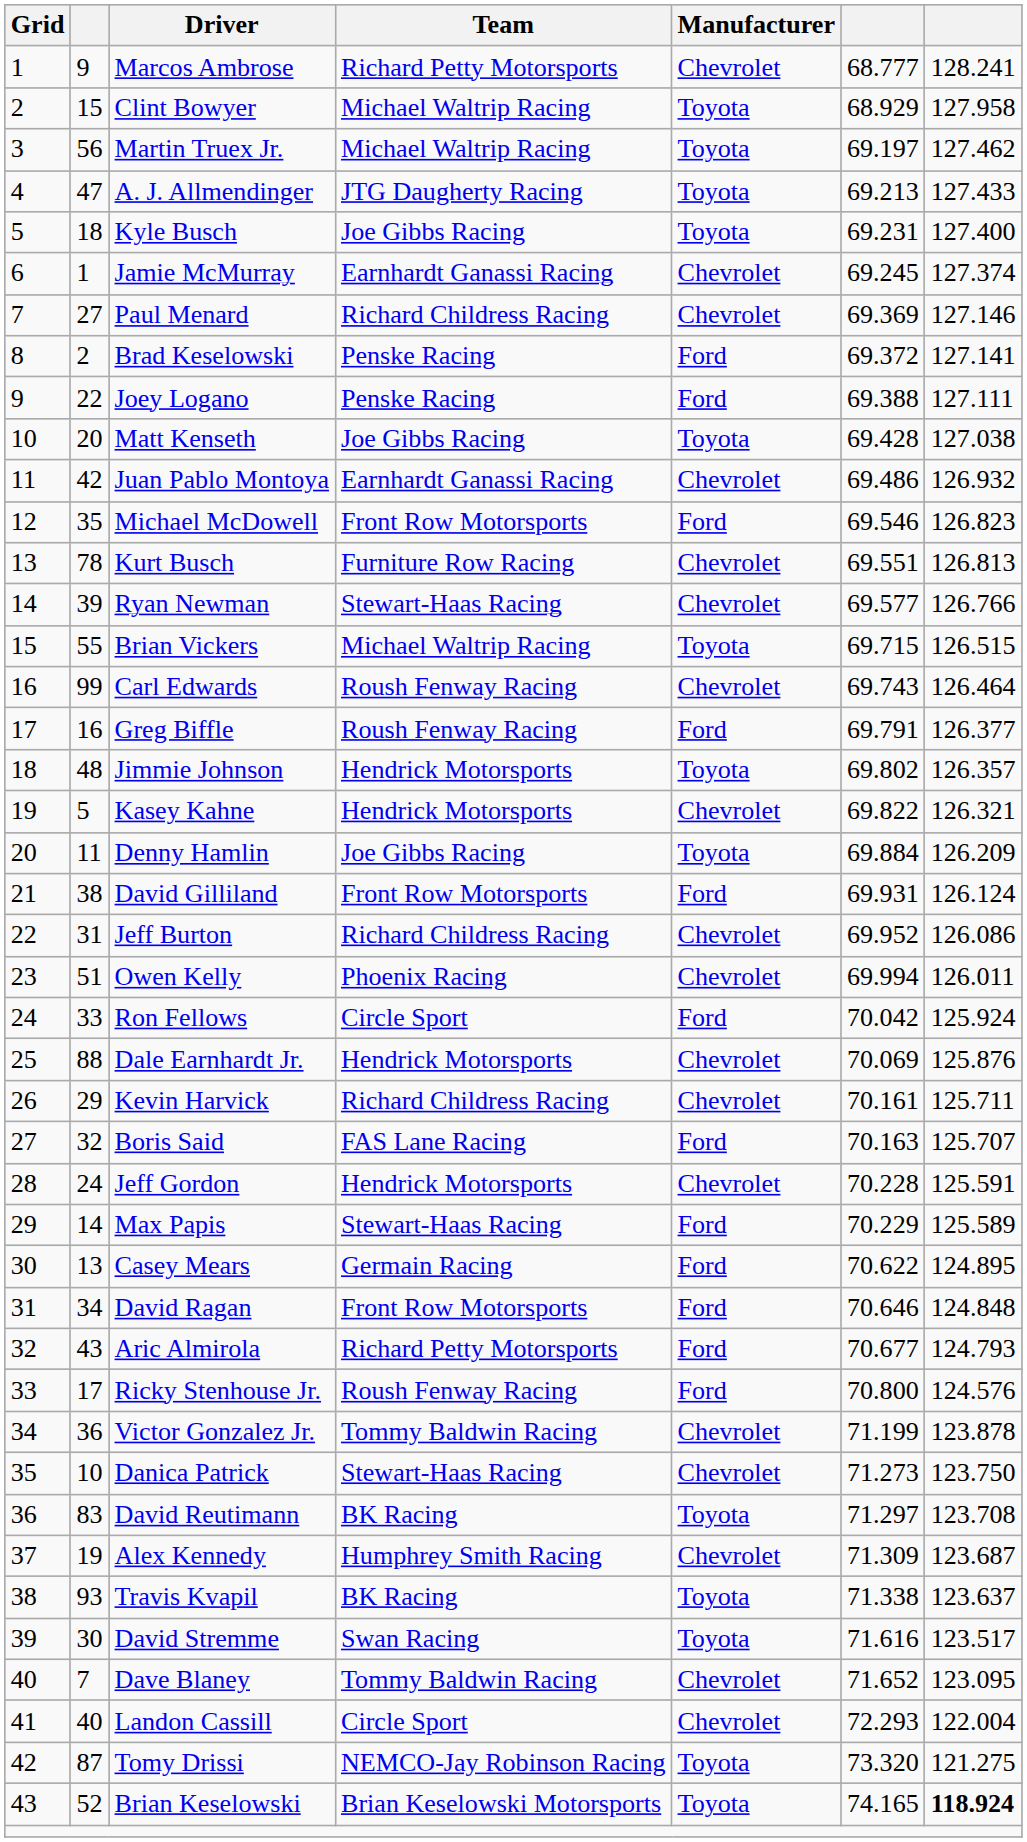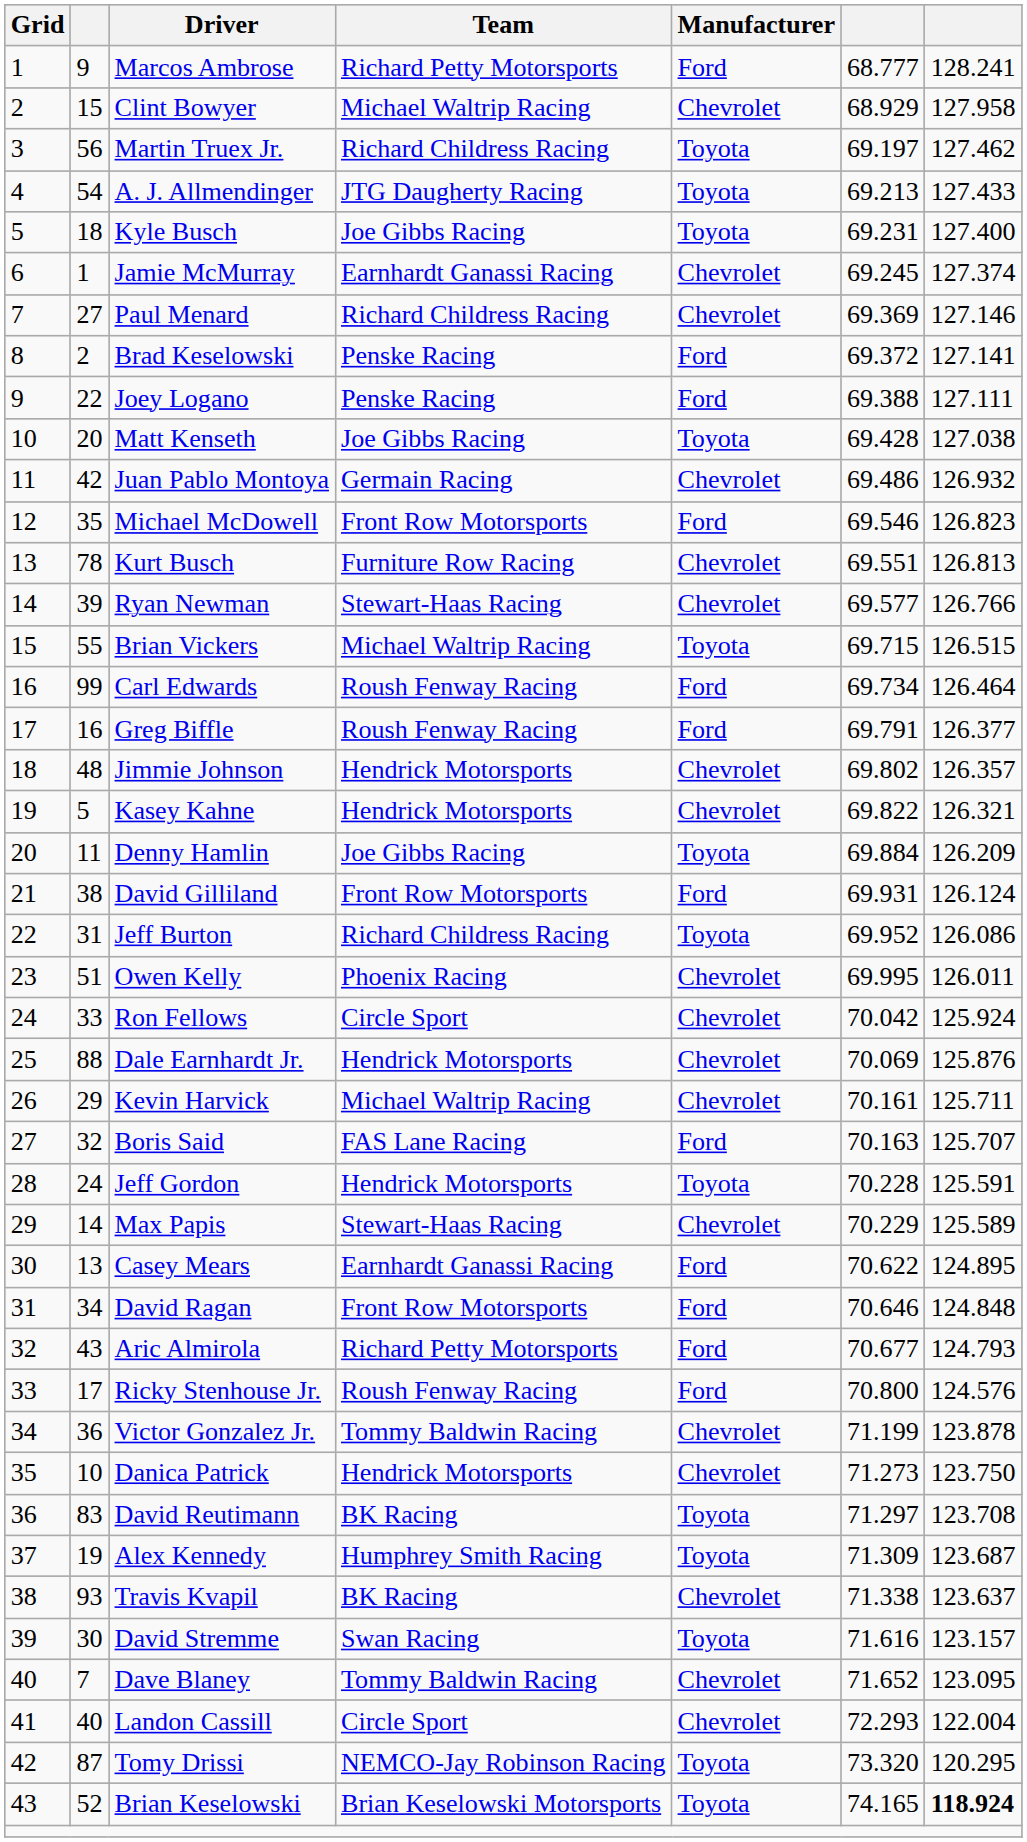 <table class="wikitable">
 <tr>
 <th>Grid</th>
 <th></th>
 <th>Driver</th>
 <th>Team</th>
 <th>Manufacturer</th>
 <th></th>
 <th></th>
 </tr>
 <tr>
 <td>1</td>
 <td>9</td>
 <td><a href='#'>Marcos Ambrose</a></td>
 <td><a href='#'>Richard Petty Motorsports</a></td>
-<td><a href='#'>Chevrolet</a></td>
+<td><a href='#'>Ford</a></td>
 <td>68.777</td>
 <td>128.241</td>
 </tr>
 <tr>
 <td>2</td>
 <td>15</td>
 <td><a href='#'>Clint Bowyer</a></td>
 <td><a href='#'>Michael Waltrip Racing</a></td>
-<td><a href='#'>Toyota</a></td>
+<td><a href='#'>Chevrolet</a></td>
 <td>68.929</td>
 <td>127.958</td>
 </tr>
 <tr>
 <td>3</td>
 <td>56</td>
 <td><a href='#'>Martin Truex Jr.</a></td>
-<td><a href='#'>Michael Waltrip Racing</a></td>
+<td><a href='#'>Richard Childress Racing</a></td>
 <td><a href='#'>Toyota</a></td>
 <td>69.197</td>
 <td>127.462</td>
 </tr>
 <tr>
 <td>4</td>
-<td>47</td>
+<td>54</td>
 <td><a href='#'>A. J. Allmendinger</a></td>
 <td><a href='#'>JTG Daugherty Racing</a></td>
 <td><a href='#'>Toyota</a></td>
 <td>69.213</td>
 <td>127.433</td>
 </tr>
 <tr>
 <td>5</td>
 <td>18</td>
 <td><a href='#'>Kyle Busch</a></td>
 <td><a href='#'>Joe Gibbs Racing</a></td>
 <td><a href='#'>Toyota</a></td>
 <td>69.231</td>
 <td>127.400</td>
 </tr>
 <tr>
 <td>6</td>
 <td>1</td>
 <td><a href='#'>Jamie McMurray</a></td>
 <td><a href='#'>Earnhardt Ganassi Racing</a></td>
 <td><a href='#'>Chevrolet</a></td>
 <td>69.245</td>
 <td>127.374</td>
 </tr>
 <tr>
 <td>7</td>
 <td>27</td>
 <td><a href='#'>Paul Menard</a></td>
 <td><a href='#'>Richard Childress Racing</a></td>
 <td><a href='#'>Chevrolet</a></td>
 <td>69.369</td>
 <td>127.146</td>
 </tr>
 <tr>
 <td>8</td>
 <td>2</td>
 <td><a href='#'>Brad Keselowski</a></td>
 <td><a href='#'>Penske Racing</a></td>
 <td><a href='#'>Ford</a></td>
 <td>69.372</td>
 <td>127.141</td>
 </tr>
 <tr>
 <td>9</td>
 <td>22</td>
 <td><a href='#'>Joey Logano</a></td>
 <td><a href='#'>Penske Racing</a></td>
 <td><a href='#'>Ford</a></td>
 <td>69.388</td>
 <td>127.111</td>
 </tr>
 <tr>
 <td>10</td>
 <td>20</td>
 <td><a href='#'>Matt Kenseth</a></td>
 <td><a href='#'>Joe Gibbs Racing</a></td>
 <td><a href='#'>Toyota</a></td>
 <td>69.428</td>
 <td>127.038</td>
 </tr>
 <tr>
 <td>11</td>
 <td>42</td>
 <td><a href='#'>Juan Pablo Montoya</a></td>
-<td><a href='#'>Earnhardt Ganassi Racing</a></td>
+<td><a href='#'>Germain Racing</a></td>
 <td><a href='#'>Chevrolet</a></td>
 <td>69.486</td>
 <td>126.932</td>
 </tr>
 <tr>
 <td>12</td>
 <td>35</td>
 <td><a href='#'>Michael McDowell</a></td>
 <td><a href='#'>Front Row Motorsports</a></td>
 <td><a href='#'>Ford</a></td>
 <td>69.546</td>
 <td>126.823</td>
 </tr>
 <tr>
 <td>13</td>
 <td>78</td>
 <td><a href='#'>Kurt Busch</a></td>
 <td><a href='#'>Furniture Row Racing</a></td>
 <td><a href='#'>Chevrolet</a></td>
 <td>69.551</td>
 <td>126.813</td>
 </tr>
 <tr>
 <td>14</td>
 <td>39</td>
 <td><a href='#'>Ryan Newman</a></td>
 <td><a href='#'>Stewart-Haas Racing</a></td>
 <td><a href='#'>Chevrolet</a></td>
 <td>69.577</td>
 <td>126.766</td>
 </tr>
 <tr>
 <td>15</td>
 <td>55</td>
 <td><a href='#'>Brian Vickers</a></td>
 <td><a href='#'>Michael Waltrip Racing</a></td>
 <td><a href='#'>Toyota</a></td>
 <td>69.715</td>
 <td>126.515</td>
 </tr>
 <tr>
 <td>16</td>
 <td>99</td>
 <td><a href='#'>Carl Edwards</a></td>
 <td><a href='#'>Roush Fenway Racing</a></td>
-<td><a href='#'>Chevrolet</a></td>
-<td>69.743</td>
+<td><a href='#'>Ford</a></td>
+<td>69.734</td>
 <td>126.464</td>
 </tr>
 <tr>
 <td>17</td>
 <td>16</td>
 <td><a href='#'>Greg Biffle</a></td>
 <td><a href='#'>Roush Fenway Racing</a></td>
 <td><a href='#'>Ford</a></td>
 <td>69.791</td>
 <td>126.377</td>
 </tr>
 <tr>
 <td>18</td>
 <td>48</td>
 <td><a href='#'>Jimmie Johnson</a></td>
 <td><a href='#'>Hendrick Motorsports</a></td>
-<td><a href='#'>Toyota</a></td>
+<td><a href='#'>Chevrolet</a></td>
 <td>69.802</td>
 <td>126.357</td>
 </tr>
 <tr>
 <td>19</td>
 <td>5</td>
 <td><a href='#'>Kasey Kahne</a></td>
 <td><a href='#'>Hendrick Motorsports</a></td>
 <td><a href='#'>Chevrolet</a></td>
 <td>69.822</td>
 <td>126.321</td>
 </tr>
 <tr>
 <td>20</td>
 <td>11</td>
 <td><a href='#'>Denny Hamlin</a></td>
 <td><a href='#'>Joe Gibbs Racing</a></td>
 <td><a href='#'>Toyota</a></td>
 <td>69.884</td>
 <td>126.209</td>
 </tr>
 <tr>
 <td>21</td>
 <td>38</td>
 <td><a href='#'>David Gilliland</a></td>
 <td><a href='#'>Front Row Motorsports</a></td>
 <td><a href='#'>Ford</a></td>
 <td>69.931</td>
 <td>126.124</td>
 </tr>
 <tr>
 <td>22</td>
 <td>31</td>
 <td><a href='#'>Jeff Burton</a></td>
 <td><a href='#'>Richard Childress Racing</a></td>
-<td><a href='#'>Chevrolet</a></td>
+<td><a href='#'>Toyota</a></td>
 <td>69.952</td>
 <td>126.086</td>
 </tr>
 <tr>
 <td>23</td>
 <td>51</td>
 <td><a href='#'>Owen Kelly</a></td>
 <td><a href='#'>Phoenix Racing</a></td>
 <td><a href='#'>Chevrolet</a></td>
-<td>69.994</td>
+<td>69.995</td>
 <td>126.011</td>
 </tr>
 <tr>
 <td>24</td>
 <td>33</td>
 <td><a href='#'>Ron Fellows</a></td>
 <td><a href='#'>Circle Sport</a></td>
-<td><a href='#'>Ford</a></td>
+<td><a href='#'>Chevrolet</a></td>
 <td>70.042</td>
 <td>125.924</td>
 </tr>
 <tr>
 <td>25</td>
 <td>88</td>
 <td><a href='#'>Dale Earnhardt Jr.</a></td>
 <td><a href='#'>Hendrick Motorsports</a></td>
 <td><a href='#'>Chevrolet</a></td>
 <td>70.069</td>
 <td>125.876</td>
 </tr>
 <tr>
 <td>26</td>
 <td>29</td>
 <td><a href='#'>Kevin Harvick</a></td>
-<td><a href='#'>Richard Childress Racing</a></td>
+<td><a href='#'>Michael Waltrip Racing</a></td>
 <td><a href='#'>Chevrolet</a></td>
 <td>70.161</td>
 <td>125.711</td>
 </tr>
 <tr>
 <td>27</td>
 <td>32</td>
 <td><a href='#'>Boris Said</a></td>
 <td><a href='#'>FAS Lane Racing</a></td>
 <td><a href='#'>Ford</a></td>
 <td>70.163</td>
 <td>125.707</td>
 </tr>
 <tr>
 <td>28</td>
 <td>24</td>
 <td><a href='#'>Jeff Gordon</a></td>
 <td><a href='#'>Hendrick Motorsports</a></td>
-<td><a href='#'>Chevrolet</a></td>
+<td><a href='#'>Toyota</a></td>
 <td>70.228</td>
 <td>125.591</td>
 </tr>
 <tr>
 <td>29</td>
 <td>14</td>
 <td><a href='#'>Max Papis</a></td>
 <td><a href='#'>Stewart-Haas Racing</a></td>
-<td><a href='#'>Ford</a></td>
+<td><a href='#'>Chevrolet</a></td>
 <td>70.229</td>
 <td>125.589</td>
 </tr>
 <tr>
 <td>30</td>
 <td>13</td>
 <td><a href='#'>Casey Mears</a></td>
-<td><a href='#'>Germain Racing</a></td>
+<td><a href='#'>Earnhardt Ganassi Racing</a></td>
 <td><a href='#'>Ford</a></td>
 <td>70.622</td>
 <td>124.895</td>
 </tr>
 <tr>
 <td>31</td>
 <td>34</td>
 <td><a href='#'>David Ragan</a></td>
 <td><a href='#'>Front Row Motorsports</a></td>
 <td><a href='#'>Ford</a></td>
 <td>70.646</td>
 <td>124.848</td>
 </tr>
 <tr>
 <td>32</td>
 <td>43</td>
 <td><a href='#'>Aric Almirola</a></td>
 <td><a href='#'>Richard Petty Motorsports</a></td>
 <td><a href='#'>Ford</a></td>
 <td>70.677</td>
 <td>124.793</td>
 </tr>
 <tr>
 <td>33</td>
 <td>17</td>
 <td><a href='#'>Ricky Stenhouse Jr.</a></td>
 <td><a href='#'>Roush Fenway Racing</a></td>
 <td><a href='#'>Ford</a></td>
 <td>70.800</td>
 <td>124.576</td>
 </tr>
 <tr>
 <td>34</td>
 <td>36</td>
 <td><a href='#'>Victor Gonzalez Jr.</a></td>
 <td><a href='#'>Tommy Baldwin Racing</a></td>
 <td><a href='#'>Chevrolet</a></td>
 <td>71.199</td>
 <td>123.878</td>
 </tr>
 <tr>
 <td>35</td>
 <td>10</td>
 <td><a href='#'>Danica Patrick</a></td>
-<td><a href='#'>Stewart-Haas Racing</a></td>
+<td><a href='#'>Hendrick Motorsports</a></td>
 <td><a href='#'>Chevrolet</a></td>
 <td>71.273</td>
 <td>123.750</td>
 </tr>
 <tr>
 <td>36</td>
 <td>83</td>
 <td><a href='#'>David Reutimann</a></td>
 <td><a href='#'>BK Racing</a></td>
 <td><a href='#'>Toyota</a></td>
 <td>71.297</td>
 <td>123.708</td>
 </tr>
 <tr>
 <td>37</td>
 <td>19</td>
 <td><a href='#'>Alex Kennedy</a></td>
 <td><a href='#'>Humphrey Smith Racing</a></td>
-<td><a href='#'>Chevrolet</a></td>
+<td><a href='#'>Toyota</a></td>
 <td>71.309</td>
 <td>123.687</td>
 </tr>
 <tr>
 <td>38</td>
 <td>93</td>
 <td><a href='#'>Travis Kvapil</a></td>
 <td><a href='#'>BK Racing</a></td>
-<td><a href='#'>Toyota</a></td>
+<td><a href='#'>Chevrolet</a></td>
 <td>71.338</td>
 <td>123.637</td>
 </tr>
 <tr>
 <td>39</td>
 <td>30</td>
 <td><a href='#'>David Stremme</a></td>
 <td><a href='#'>Swan Racing</a></td>
 <td><a href='#'>Toyota</a></td>
 <td>71.616</td>
-<td>123.517</td>
+<td>123.157</td>
 </tr>
 <tr>
 <td>40</td>
 <td>7</td>
 <td><a href='#'>Dave Blaney</a></td>
 <td><a href='#'>Tommy Baldwin Racing</a></td>
 <td><a href='#'>Chevrolet</a></td>
 <td>71.652</td>
 <td>123.095</td>
 </tr>
 <tr>
 <td>41</td>
 <td>40</td>
 <td><a href='#'>Landon Cassill</a></td>
 <td><a href='#'>Circle Sport</a></td>
 <td><a href='#'>Chevrolet</a></td>
 <td>72.293</td>
 <td>122.004</td>
 </tr>
 <tr>
 <td>42</td>
 <td>87</td>
 <td><a href='#'>Tomy Drissi</a></td>
 <td><a href='#'>NEMCO-Jay Robinson Racing</a></td>
 <td><a href='#'>Toyota</a></td>
 <td>73.320</td>
-<td>121.275</td>
+<td>120.295</td>
 </tr>
 <tr>
 <td>43</td>
 <td>52</td>
 <td><a href='#'>Brian Keselowski</a></td>
 <td><a href='#'>Brian Keselowski Motorsports</a></td>
 <td><a href='#'>Toyota</a></td>
 <td>74.165</td>
 <td><strong>118.924</strong></td>
 </tr>
 <tr class="sortbottom">
 <td colspan="9"></td>
 </tr>
 </table>
